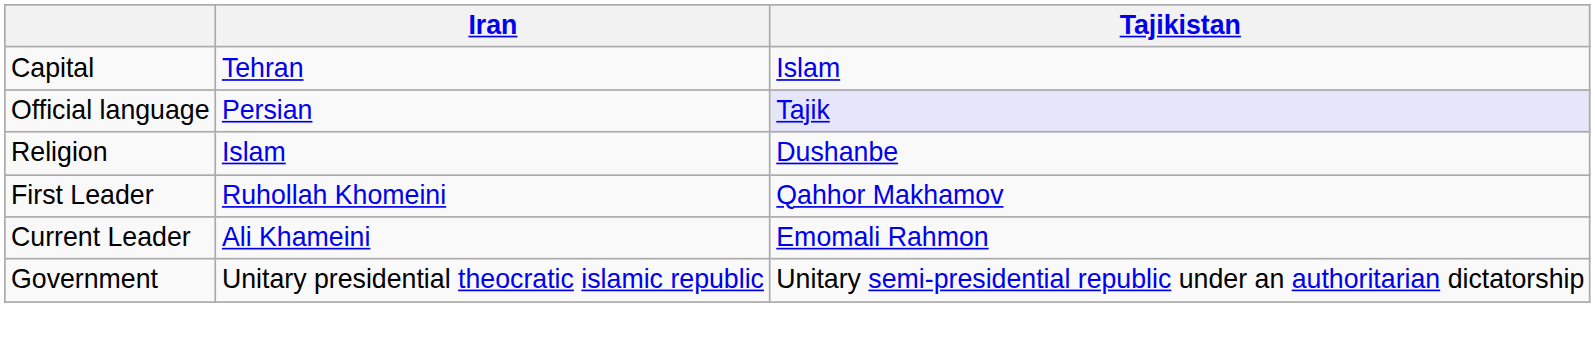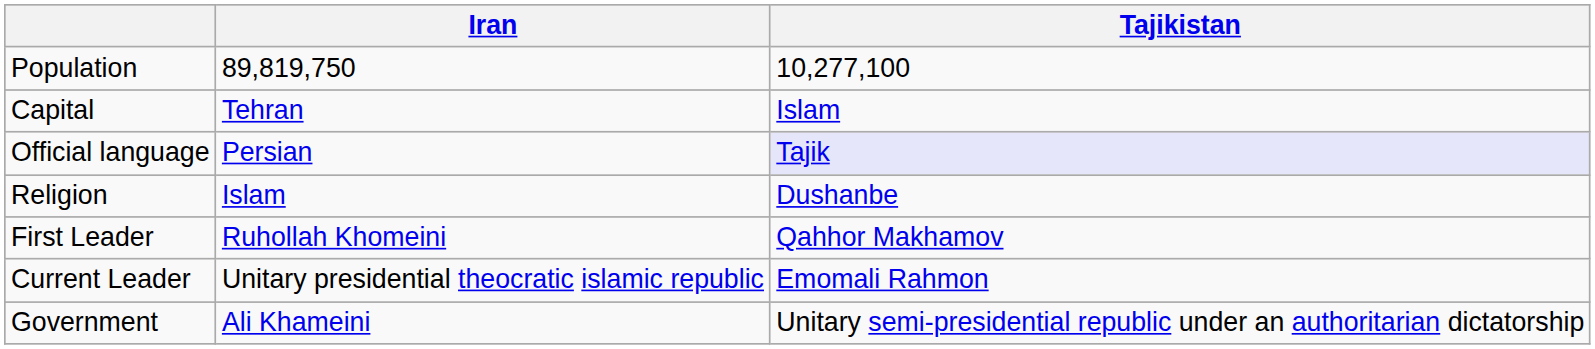 <table class="wikitable">
 <tr>
 <th></th>
 <th><a href='#'>Iran</a></th>
 <th><a href='#'>Tajikistan</a></th>
+</tr>
+<tr>
+<td>Population</td>
+<td>89,819,750</td>
+<td>10,277,100</td>
 </tr>
 <tr>
 <td>Capital</td>
 <td><a href='#'>Tehran</a></td>
 <td><a href='#'>Islam</a></td>
 </tr>
 <tr>
 <td>Official language</td>
 <td><a href='#'>Persian</a></td>
 <td style="background: lavender;"><a href='#'>Tajik</a></td>
 </tr>
 <tr>
 <td>Religion</td>
 <td><a href='#'>Islam</a></td>
 <td><a href='#'>Dushanbe</a></td>
 </tr>
 <tr>
 <td>First Leader</td>
 <td><a href='#'>Ruhollah Khomeini</a></td>
 <td><a href='#'>Qahhor Makhamov</a></td>
 </tr>
 <tr>
 <td>Current Leader</td>
-<td><a href='#'>Ali Khameini</a></td>
+<td>Unitary presidential <a href='#'>theocratic</a> <a href='#'>islamic republic</a></td>
 <td><a href='#'>Emomali Rahmon</a></td>
 </tr>
 <tr>
 <td>Government</td>
-<td>Unitary presidential <a href='#'>theocratic</a> <a href='#'>islamic republic</a></td>
+<td><a href='#'>Ali Khameini</a></td>
 <td>Unitary <a href='#'>semi-presidential republic</a> under an <a href='#'>authoritarian</a> dictatorship</td>
 </tr>
 </table>
